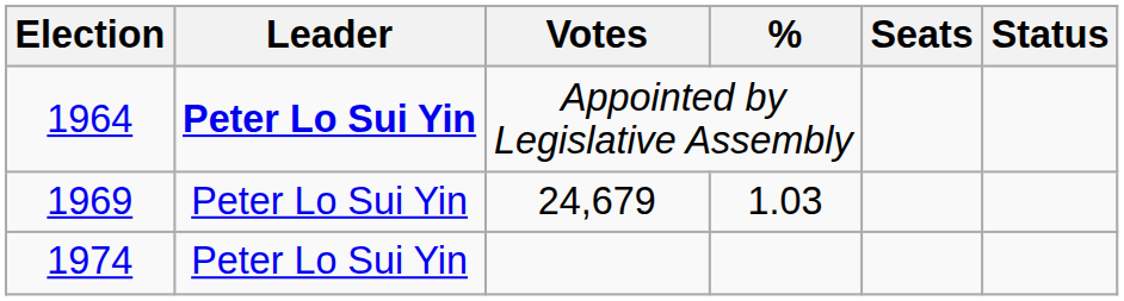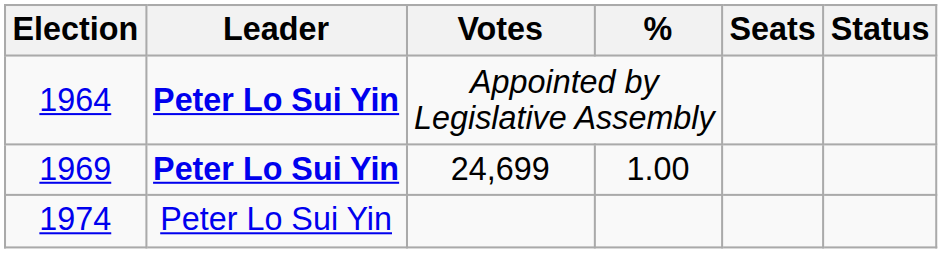 <table class=wikitable style=text-align:center>
 <tr>
 <th>Election</th>
 <th>Leader</th>
 <th>Votes</th>
 <th>%</th>
 <th>Seats</th>
 <th>Status</th>
 </tr>
 <tr>
 <td><a href='#'>1964</a></td>
 <td><strong><a href='#'>Peter Lo Sui Yin</a></strong></td>
 <td colspan="2"><em>Appointed by<br>Legislative Assembly</em></td>
 <td></td>
 <td></td>
 </tr>
 <tr>
 <td><a href='#'>1969</a></td>
-<td><a href='#'>Peter Lo Sui Yin</a></td>
-<td>24,679</td>
-<td>1.03</td>
+<td><strong><a href='#'>Peter Lo Sui Yin</a></strong></td>
+<td>24,699</td>
+<td>1.00</td>
 <td></td>
 <td></td>
 </tr>
 <tr>
 <td><a href='#'>1974</a></td>
 <td><a href='#'>Peter Lo Sui Yin</a></td>
 <td></td>
 <td></td>
 <td></td>
 <td></td>
 </tr>
 </table>
